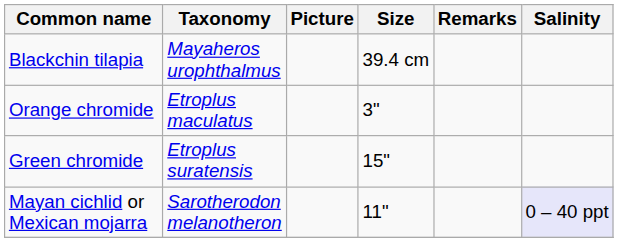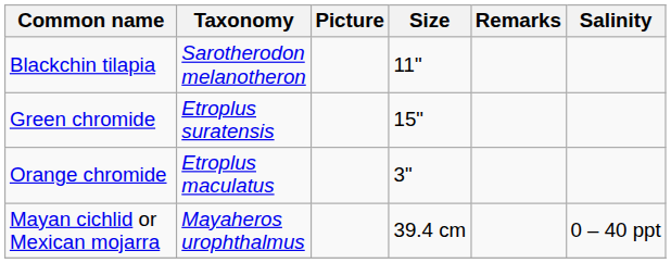 <table class="wikitable collapsible sortable">
 <tr>
 <th style=width:8em>Common name</th>
 <th style=width:6em>Taxonomy</th>
 <th class="unsortable">Picture</th>
 <th>Size</th>
 <th class="unsortable">Remarks</th>
 <th>Salinity</th>
 </tr>
 <tr>
 <td><a href='#'>Blackchin tilapia</a></td>
-<td><em><a href='#'>Mayaheros urophthalmus</a></em></td>
+<td><em><a href='#'>Sarotherodon melanotheron</a></em></td>
 <td></td>
-<td>39.4 cm</td>
+<td>11"</td>
+<td></td>
+<td></td>
+</tr>
+<tr>
+<td><a href='#'>Green chromide</a></td>
+<td><em><a href='#'>Etroplus suratensis</a></em></td>
+<td></td>
+<td>15"</td>
 <td></td>
 <td></td>
 </tr>
 <tr>
 <td><a href='#'>Orange chromide</a></td>
 <td><em><a href='#'>Etroplus maculatus</a></em></td>
 <td></td>
 <td>3"</td>
 <td></td>
 <td></td>
 </tr>
 <tr>
-<td><a href='#'>Green chromide</a></td>
-<td><em><a href='#'>Etroplus suratensis</a></em></td>
+<td><a href='#'>Mayan cichlid</a> or <a href='#'>Mexican mojarra</a></td>
+<td><em><a href='#'>Mayaheros urophthalmus</a></em></td>
 <td></td>
-<td>15"</td>
+<td>39.4 cm</td>
 <td></td>
-<td></td>
-</tr>
-<tr>
-<td><a href='#'>Mayan cichlid</a> or <a href='#'>Mexican mojarra</a></td>
-<td><em><a href='#'>Sarotherodon melanotheron</a></em></td>
-<td></td>
-<td>11"</td>
-<td></td>
-<td style="background: lavender;">0 – 40 ppt</td>
+<td>0 – 40 ppt</td>
 </tr>
 <tr>
 </tr>
 </table>
